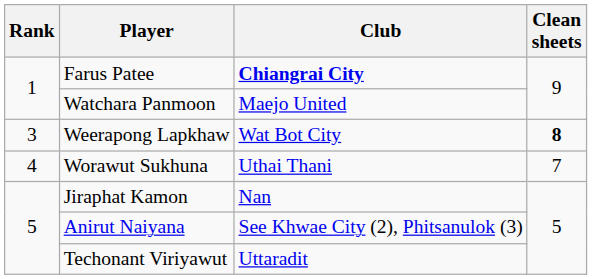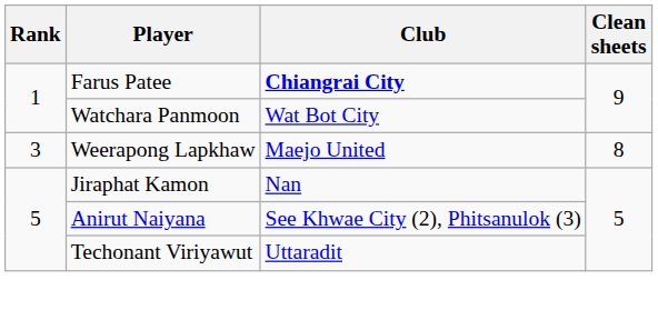 <table class="wikitable" style="text-align:center">
 <tr>
 <th>Rank</th>
 <th>Player</th>
 <th>Club</th>
 <th>Clean<br>sheets</th>
 </tr>
 <tr>
 <td rowspan="2">1</td>
 <td align="left"> Farus Patee</td>
 <td align="left"><strong><a href='#'>Chiangrai City</a></strong></td>
 <td rowspan="2">9</td>
 </tr>
 <tr>
 <td align="left"> Watchara Panmoon</td>
-<td align="left"><a href='#'>Maejo United</a></td>
+<td align="left"><a href='#'>Wat Bot City</a></td>
 </tr>
 <tr>
 <td>3</td>
 <td align="left"> Weerapong Lapkhaw</td>
-<td align="left"><a href='#'>Wat Bot City</a></td>
-<td><strong>8</strong></td>
-</tr>
-<tr>
-<td>4</td>
-<td align="left"> Worawut Sukhuna</td>
-<td align="left"><a href='#'>Uthai Thani</a></td>
-<td>7</td>
+<td align="left"><a href='#'>Maejo United</a></td>
+<td>8</td>
 </tr>
 <tr>
 <td rowspan="3">5</td>
 <td align="left"> Jiraphat Kamon</td>
 <td align="left"><a href='#'>Nan</a></td>
 <td rowspan="3">5</td>
 </tr>
 <tr>
 <td align="left"> <a href='#'>Anirut Naiyana</a></td>
 <td align="left"><a href='#'>See Khwae City</a> (2), <a href='#'>Phitsanulok</a> (3)</td>
 </tr>
 <tr>
 <td align="left"> Techonant Viriyawut</td>
 <td align="left"><a href='#'>Uttaradit</a></td>
 </tr>
 </table>
